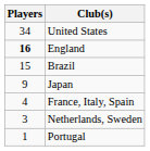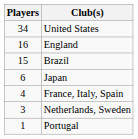 <table class="wikitable">
 <tr>
 <th>Players</th>
 <th>Club(s)</th>
 </tr>
 <tr>
 <td align="center">34</td>
 <td> United States</td>
 </tr>
 <tr>
-<td align="center"><strong>16</strong></td>
+<td align="center">16</td>
 <td> England</td>
 </tr>
 <tr>
 <td align="center">15</td>
 <td> Brazil</td>
 </tr>
 <tr>
-<td align="center">9</td>
+<td align="center">6</td>
 <td> Japan</td>
 </tr>
 <tr>
 <td align="center">4</td>
 <td> France,  Italy,  Spain</td>
 </tr>
 <tr>
 <td align="center">3</td>
 <td> Netherlands,  Sweden</td>
 </tr>
 <tr>
 <td align="center">1</td>
 <td> Portugal</td>
 </tr>
 </table>
